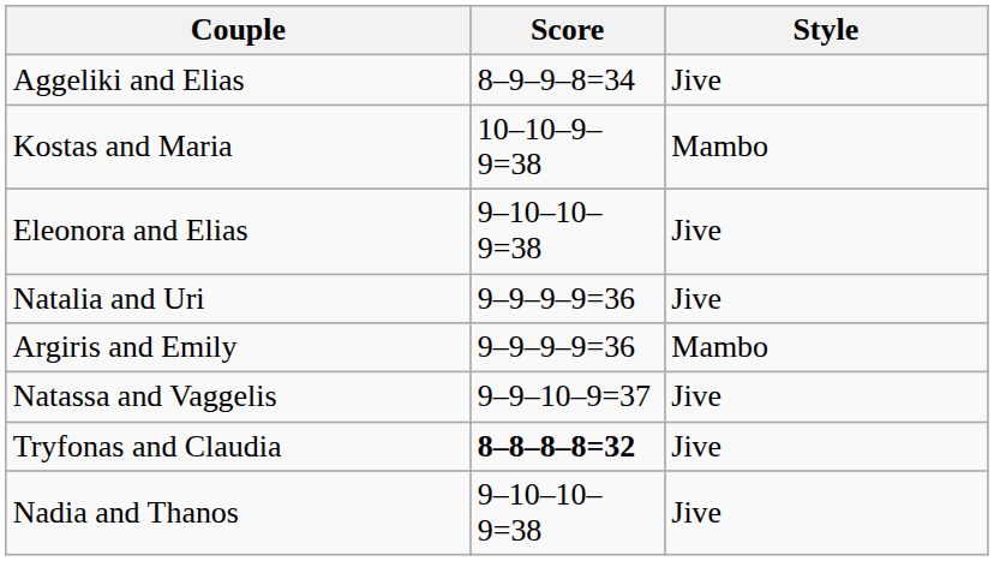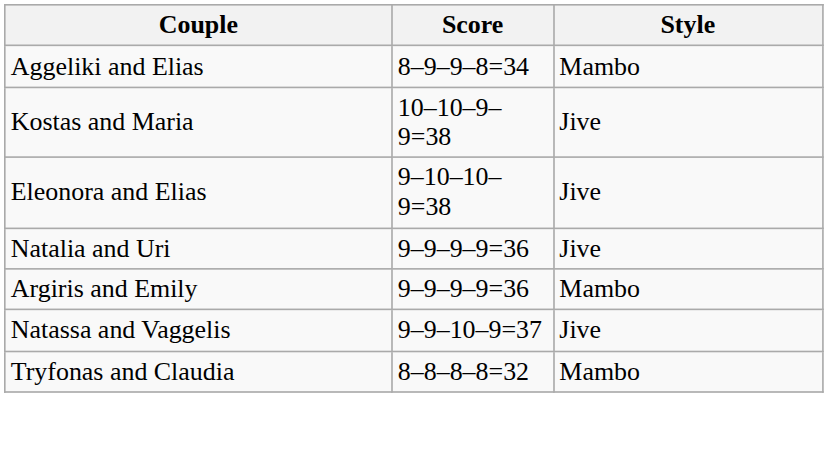 <table class="wikitable" style="width:40%;">
 <tr>
 <th style="width:15%;">Couple</th>
 <th style="width:5%;">Score</th>
 <th style="width:10%;">Style</th>
 </tr>
 <tr>
 <td>Aggeliki and Elias</td>
 <td>8–9–9–8=34</td>
-<td>Jive</td>
+<td>Mambo</td>
 </tr>
 <tr>
 <td>Kostas and Maria</td>
 <td>10–10–9–9=38</td>
-<td>Mambo</td>
+<td>Jive</td>
 </tr>
 <tr>
 <td>Eleonora and Elias</td>
 <td>9–10–10–9=38</td>
 <td>Jive</td>
 </tr>
 <tr>
 <td>Natalia and Uri</td>
 <td>9–9–9–9=36</td>
 <td>Jive</td>
 </tr>
 <tr>
 <td>Argiris and Emily</td>
 <td>9–9–9–9=36</td>
 <td>Mambo</td>
 </tr>
 <tr>
 <td>Natassa and Vaggelis</td>
 <td>9–9–10–9=37</td>
 <td>Jive</td>
 </tr>
 <tr>
 <td>Tryfonas and Claudia</td>
-<td><strong>8–8–8–8=32</strong></td>
-<td>Jive</td>
-</tr>
-<tr>
-<td>Nadia and Thanos</td>
-<td>9–10–10–9=38</td>
-<td>Jive</td>
+<td>8–8–8–8=32</td>
+<td>Mambo</td>
 </tr>
 </table>
